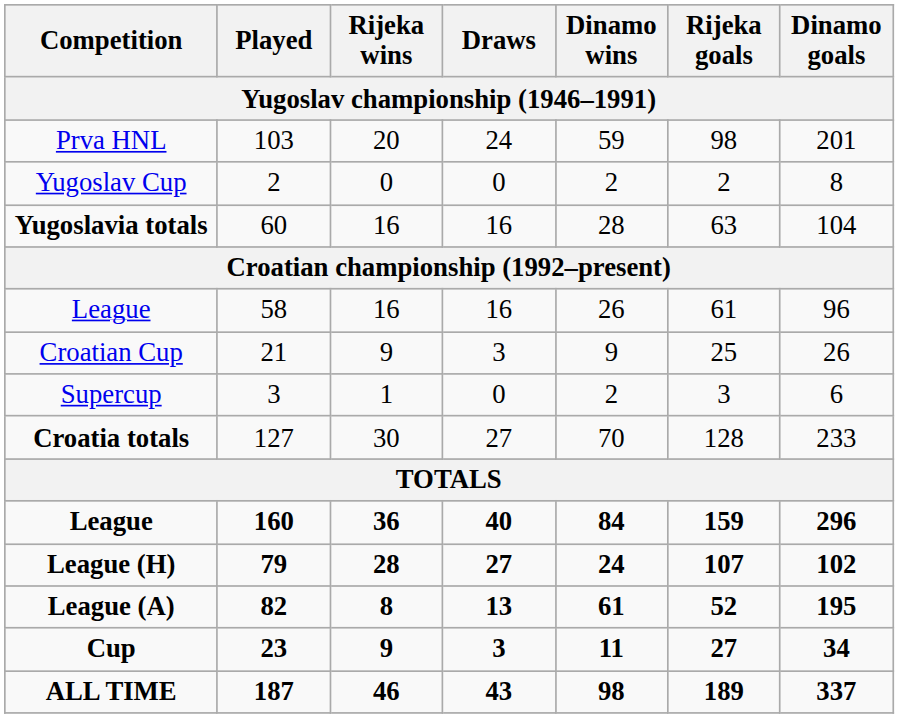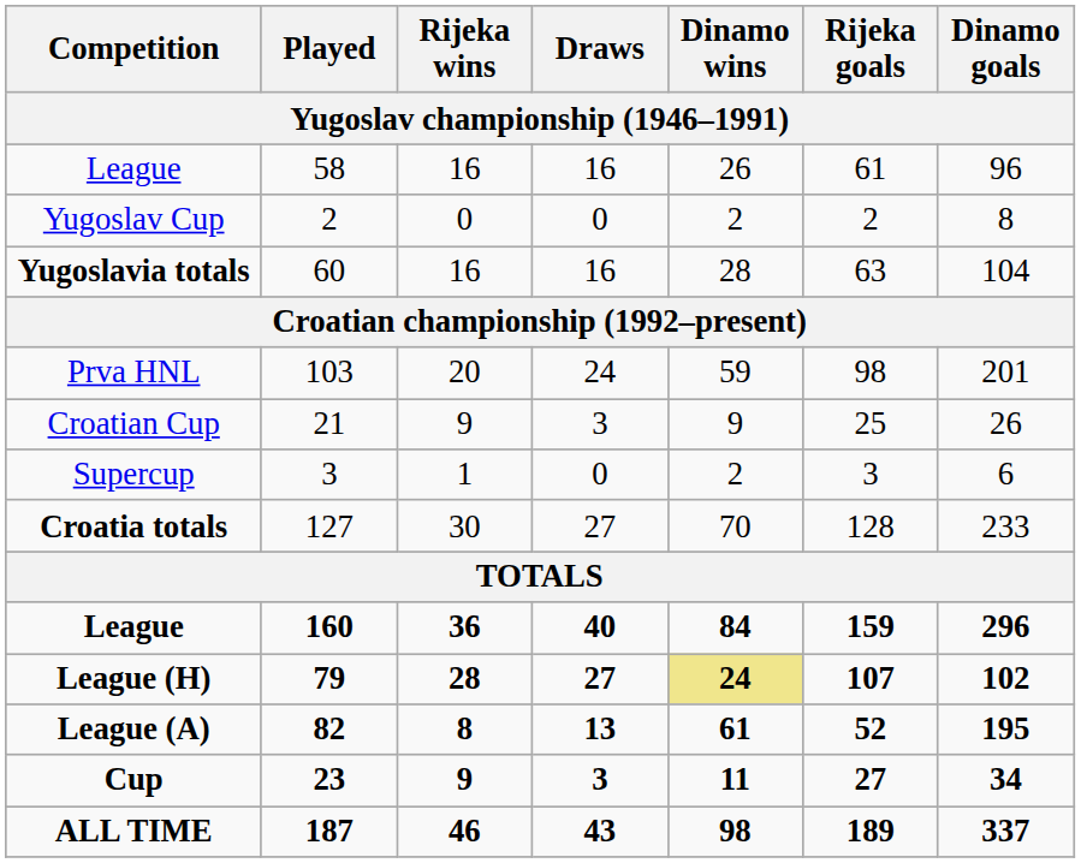 <table class="wikitable" style="text-align: center">
 <tr>
 <th width="120">Competition</th>
 <th width="60">Played</th>
 <th width="60">Rijeka wins</th>
 <th width="60">Draws</th>
 <th width="60">Dinamo wins</th>
 <th width="60">Rijeka goals</th>
 <th width="60">Dinamo goals</th>
 </tr>
 <tr>
 <th colspan="7"> Yugoslav championship (1946–1991)</th>
 </tr>
 <tr>
-<td><a href='#'>Prva HNL</a></td>
-<td>103</td>
-<td>20</td>
-<td>24</td>
-<td>59</td>
-<td>98</td>
-<td>201</td>
+<td><a href='#'>League</a></td>
+<td>58</td>
+<td>16</td>
+<td>16</td>
+<td>26</td>
+<td>61</td>
+<td>96</td>
 </tr>
 <tr>
 <td><a href='#'>Yugoslav Cup</a></td>
 <td>2</td>
 <td>0</td>
 <td>0</td>
 <td>2</td>
 <td>2</td>
 <td>8</td>
 </tr>
 <tr>
 <td><strong>Yugoslavia totals</strong></td>
 <td>60</td>
 <td>16</td>
 <td>16</td>
 <td>28</td>
 <td>63</td>
 <td>104</td>
 </tr>
 <tr>
 <th colspan="7"> Croatian championship (1992–present)</th>
 </tr>
 <tr>
-<td><a href='#'>League</a></td>
-<td>58</td>
-<td>16</td>
-<td>16</td>
-<td>26</td>
-<td>61</td>
-<td>96</td>
+<td><a href='#'>Prva HNL</a></td>
+<td>103</td>
+<td>20</td>
+<td>24</td>
+<td>59</td>
+<td>98</td>
+<td>201</td>
 </tr>
 <tr>
 <td><a href='#'>Croatian Cup</a></td>
 <td>21</td>
 <td>9</td>
 <td>3</td>
 <td>9</td>
 <td>25</td>
 <td>26</td>
 </tr>
 <tr>
 <td><a href='#'>Supercup</a></td>
 <td>3</td>
 <td>1</td>
 <td>0</td>
 <td>2</td>
 <td>3</td>
 <td>6</td>
 </tr>
 <tr>
 <td><strong>Croatia totals</strong></td>
 <td>127</td>
 <td>30</td>
 <td>27</td>
 <td>70</td>
 <td>128</td>
 <td>233</td>
 </tr>
 <tr bgcolor=#EEEEEE>
 <th colspan="7">TOTALS</th>
 </tr>
 <tr>
 <td><strong>League</strong></td>
 <td><strong>160</strong></td>
 <td><strong>36</strong></td>
 <td><strong>40</strong></td>
 <td><strong>84</strong></td>
 <td><strong>159</strong></td>
 <td><strong>296</strong></td>
 </tr>
 <tr>
 <td><strong>League (H)</strong></td>
 <td><strong>79</strong></td>
 <td><strong>28</strong></td>
 <td><strong>27</strong></td>
-<td><strong>24</strong></td>
+<td style="background: khaki;"><strong>24</strong></td>
 <td><strong>107</strong></td>
 <td><strong>102</strong></td>
 </tr>
 <tr>
 <td><strong>League (A)</strong></td>
 <td><strong>82</strong></td>
 <td><strong>8</strong></td>
 <td><strong>13</strong></td>
 <td><strong>61</strong></td>
 <td><strong>52</strong></td>
 <td><strong>195</strong></td>
 </tr>
 <tr>
 <td><strong>Cup</strong></td>
 <td><strong>23</strong></td>
 <td><strong>9</strong></td>
 <td><strong>3</strong></td>
 <td><strong>11</strong></td>
 <td><strong>27</strong></td>
 <td><strong>34</strong></td>
 </tr>
 <tr>
 <td><strong>ALL TIME</strong></td>
 <td><strong>187</strong></td>
 <td><strong>46</strong></td>
 <td><strong>43</strong></td>
 <td><strong>98</strong></td>
 <td><strong>189</strong></td>
 <td><strong>337</strong></td>
 </tr>
 </table>
